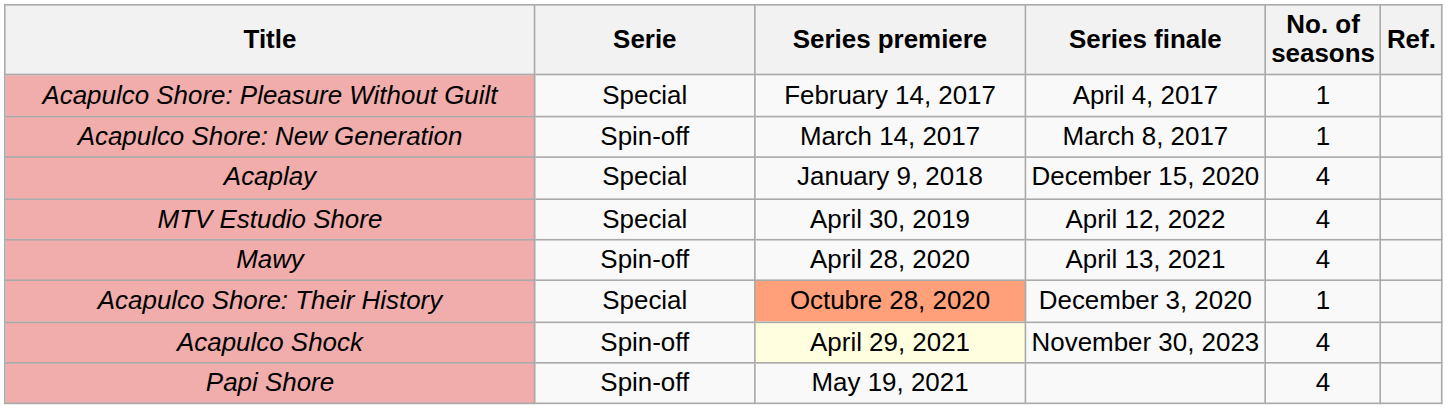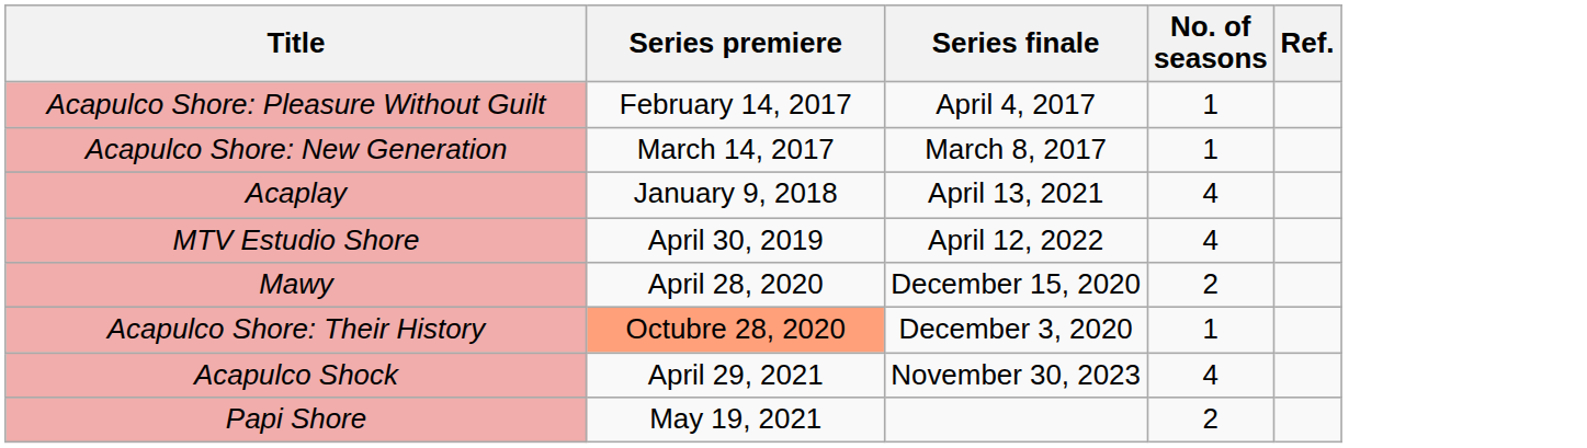 <table class="wikitable sortable plainrowheaders" style="text-align:center;">
 <tr>
 <th scope="col" style="width:20em;">Title</th>
-<th scope="col" style="width:8em;">Serie</th>
 <th class="unsortable" scope="col" style="width:10em">Series premiere</th>
 <th class="unsortable" scope="col">Series finale</th>
 <th scope="col">No. of<br>seasons</th>
 <th>Ref.</th>
 </tr>
 <tr>
 <td nowrap="" bgcolor="F0ADAB"><em>Acapulco Shore: Pleasure Without Guilt</em></td>
-<td>Special</td>
 <td>February 14, 2017</td>
 <td>April 4, 2017</td>
 <td>1</td>
 <td></td>
 </tr>
 <tr>
 <td bgcolor="F0ADAB"><em>Acapulco Shore: New Generation</em></td>
-<td>Spin-off</td>
 <td>March 14, 2017</td>
 <td>March 8, 2017</td>
 <td>1</td>
 <td></td>
 </tr>
 <tr>
 <td bgcolor="F0ADAB"><em>Acaplay</em></td>
-<td>Special</td>
 <td>January 9, 2018</td>
-<td>December 15, 2020</td>
+<td>April 13, 2021</td>
 <td>4</td>
 <td></td>
 </tr>
 <tr>
 <td bgcolor="F0ADAB"><em>MTV Estudio Shore</em></td>
-<td>Special</td>
 <td>April 30, 2019</td>
 <td>April 12, 2022</td>
 <td>4</td>
 <td></td>
 </tr>
 <tr>
 <td bgcolor="F0ADAB"><em>Mawy</em></td>
-<td>Spin-off</td>
 <td>April 28, 2020</td>
-<td>April 13, 2021</td>
-<td>4</td>
+<td>December 15, 2020</td>
+<td>2</td>
 <td></td>
 </tr>
 <tr>
 <td bgcolor="F0ADAB"><em>Acapulco Shore: Their History</em></td>
-<td>Special</td>
 <td style="background: lightsalmon;">Octubre 28, 2020</td>
 <td>December 3, 2020</td>
 <td>1</td>
 <td></td>
 </tr>
 <tr>
 <td bgcolor="F0ADAB"><em>Acapulco Shock</em></td>
-<td>Spin-off</td>
-<td style="background: lightyellow;">April 29, 2021</td>
+<td>April 29, 2021</td>
 <td>November 30, 2023</td>
 <td>4</td>
 <td></td>
 </tr>
 <tr>
 <td bgcolor="F0ADAB"><em>Papi Shore</em></td>
-<td>Spin-off</td>
 <td>May 19, 2021</td>
 <td></td>
-<td>4</td>
+<td>2</td>
 <td></td>
 </tr>
 </table>
